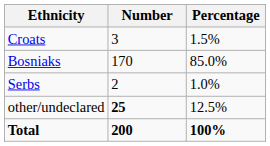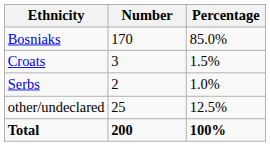 <table class="wikitable">
 <tr>
 <th width="100px">Ethnicity</th>
 <th width="80px">Number</th>
 <th width="80px">Percentage</th>
 </tr>
 <tr>
+<td><a href='#'>Bosniaks</a></td>
+<td>170</td>
+<td>85.0%</td>
+</tr>
+<tr>
 <td><a href='#'>Croats</a></td>
 <td>3</td>
 <td>1.5%</td>
-</tr>
-<tr>
-<td><a href='#'>Bosniaks</a></td>
-<td>170</td>
-<td>85.0%</td>
 </tr>
 <tr>
 <td><a href='#'>Serbs</a></td>
 <td>2</td>
 <td>1.0%</td>
 </tr>
 <tr>
 <td>other/undeclared</td>
-<td><strong>25</strong></td>
+<td>25</td>
 <td>12.5%</td>
 </tr>
 <tr>
 <td><strong>Total</strong></td>
 <td><strong>200</strong></td>
 <td><strong>100%</strong></td>
 </tr>
 </table>
